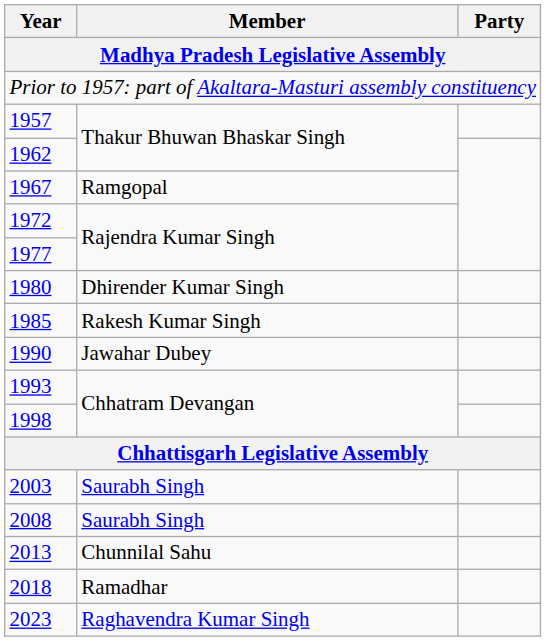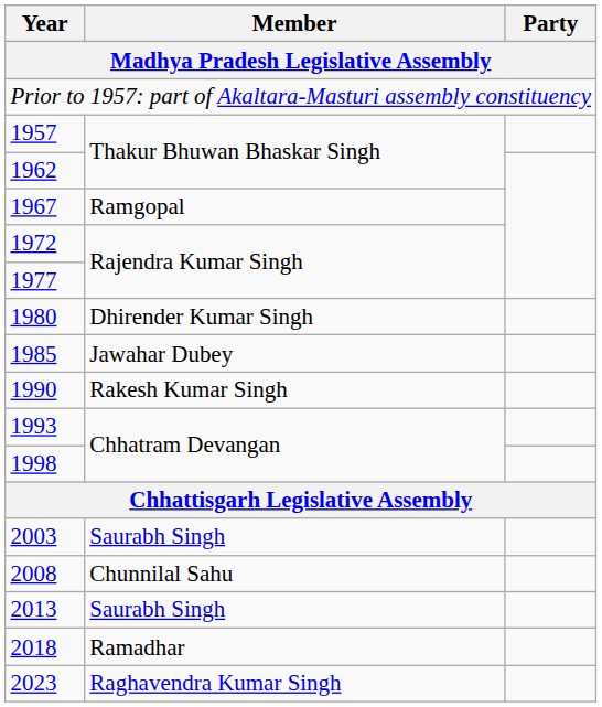 <table class="wikitable">
 <tr>
 <th>Year</th>
 <th>Member</th>
 <th colspan="2">Party</th>
 </tr>
 <tr>
 <th colspan=4><a href='#'>Madhya Pradesh Legislative Assembly</a></th>
 </tr>
 <tr>
 <td colspan="4"><em>Prior to 1957: part of <a href='#'>Akaltara-Masturi assembly constituency</a></em></td>
 </tr>
 <tr>
 <td><a href='#'>1957</a></td>
 <td rowspan="2">Thakur Bhuwan Bhaskar Singh</td>
 <td></td>
 </tr>
 <tr>
 <td><a href='#'>1962</a></td>
 </tr>
 <tr>
 <td><a href='#'>1967</a></td>
 <td>Ramgopal</td>
 </tr>
 <tr>
 <td><a href='#'>1972</a></td>
 <td rowspan="2">Rajendra Kumar Singh</td>
 </tr>
 <tr>
 <td><a href='#'>1977</a></td>
 </tr>
 <tr>
 <td><a href='#'>1980</a></td>
 <td>Dhirender Kumar Singh</td>
 <td></td>
 </tr>
 <tr>
 <td><a href='#'>1985</a></td>
-<td>Rakesh Kumar Singh</td>
+<td>Jawahar Dubey</td>
 <td></td>
 </tr>
 <tr>
 <td><a href='#'>1990</a></td>
-<td>Jawahar Dubey</td>
+<td>Rakesh Kumar Singh</td>
 <td></td>
 </tr>
 <tr>
 <td><a href='#'>1993</a></td>
 <td rowspan="2">Chhatram Devangan</td>
 <td></td>
 </tr>
 <tr>
 <td><a href='#'>1998</a></td>
 </tr>
 <tr>
 <th colspan=4><a href='#'>Chhattisgarh Legislative Assembly</a></th>
 </tr>
 <tr>
 <td><a href='#'>2003</a></td>
 <td><a href='#'>Saurabh Singh</a></td>
 <td></td>
 </tr>
 <tr>
 <td><a href='#'>2008</a></td>
-<td><a href='#'>Saurabh Singh</a></td>
+<td>Chunnilal Sahu</td>
 <td></td>
 </tr>
 <tr>
 <td><a href='#'>2013</a></td>
-<td>Chunnilal Sahu</td>
+<td><a href='#'>Saurabh Singh</a></td>
 <td></td>
 </tr>
 <tr>
 <td><a href='#'>2018</a></td>
 <td>Ramadhar</td>
 <td></td>
 </tr>
 <tr>
 <td><a href='#'>2023</a></td>
 <td><a href='#'>Raghavendra Kumar Singh</a></td>
 <td></td>
 </tr>
 </table>
